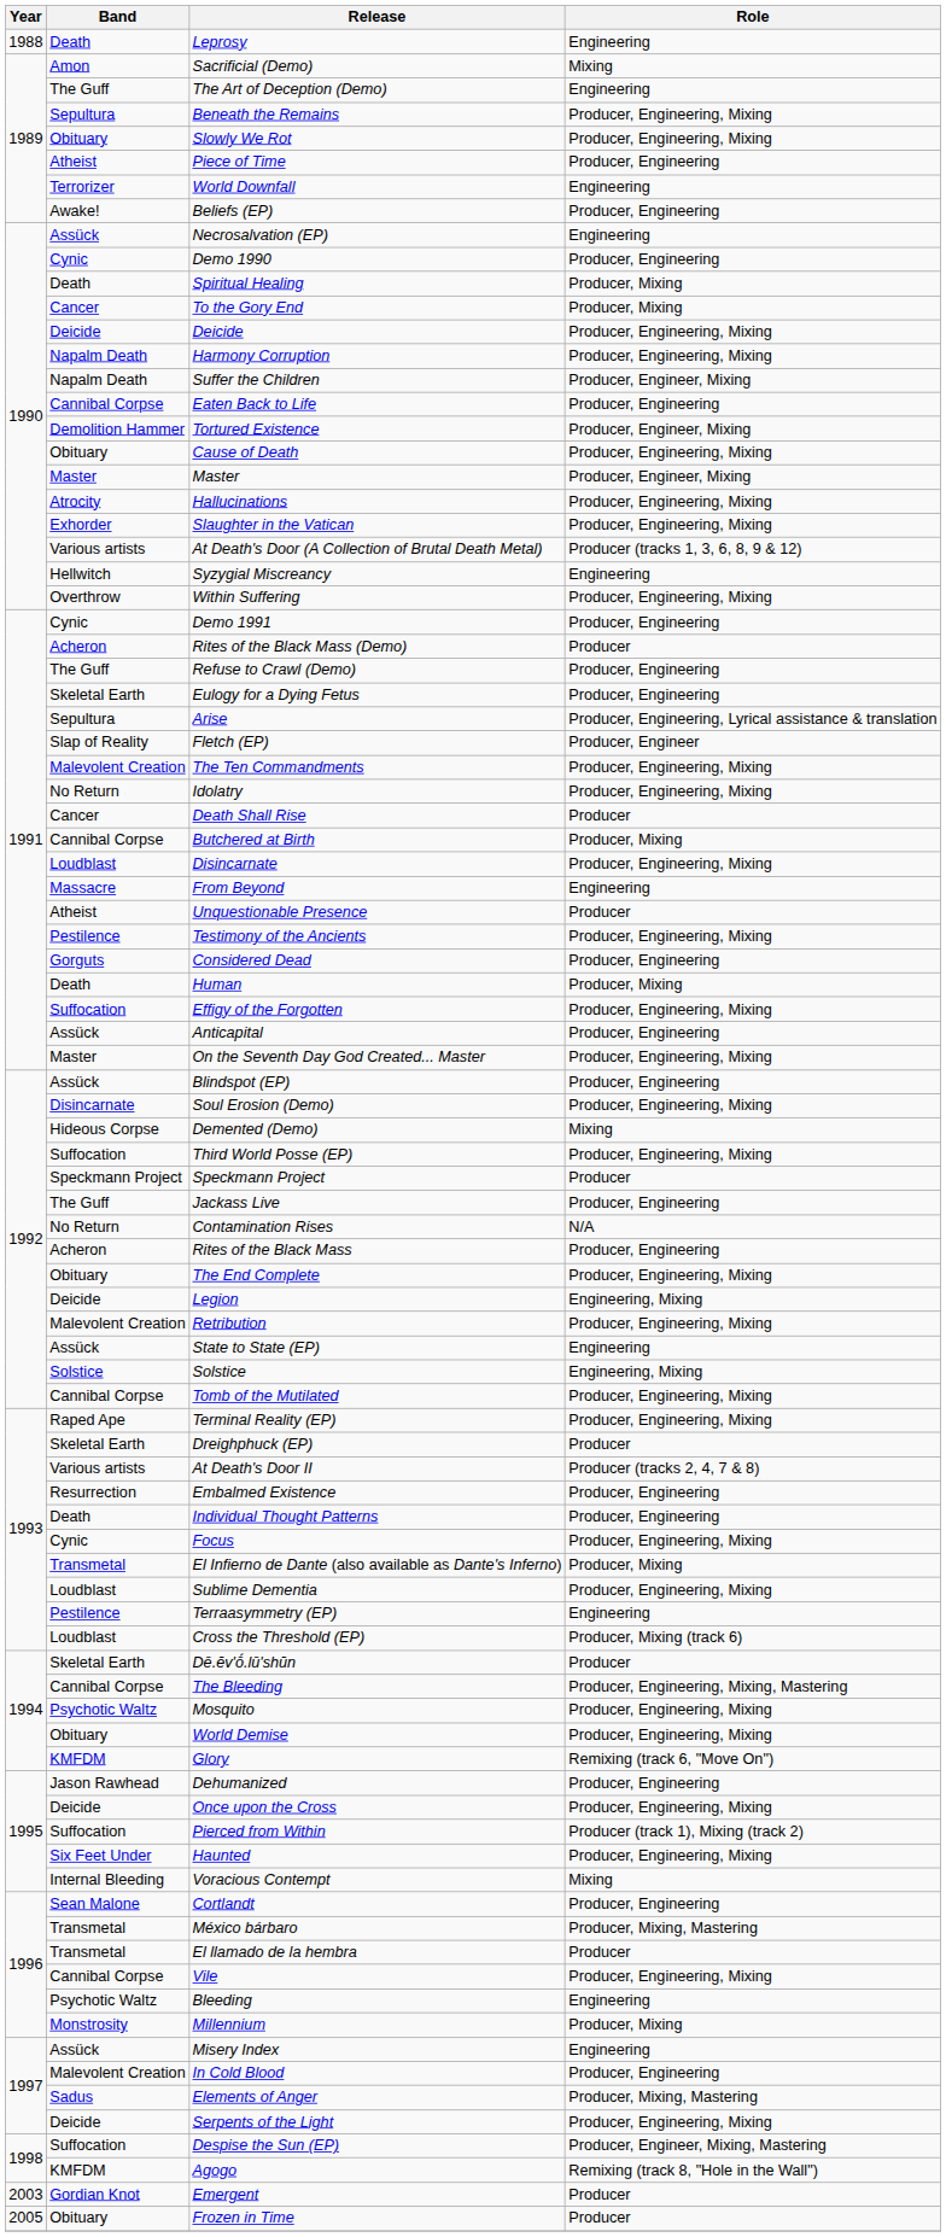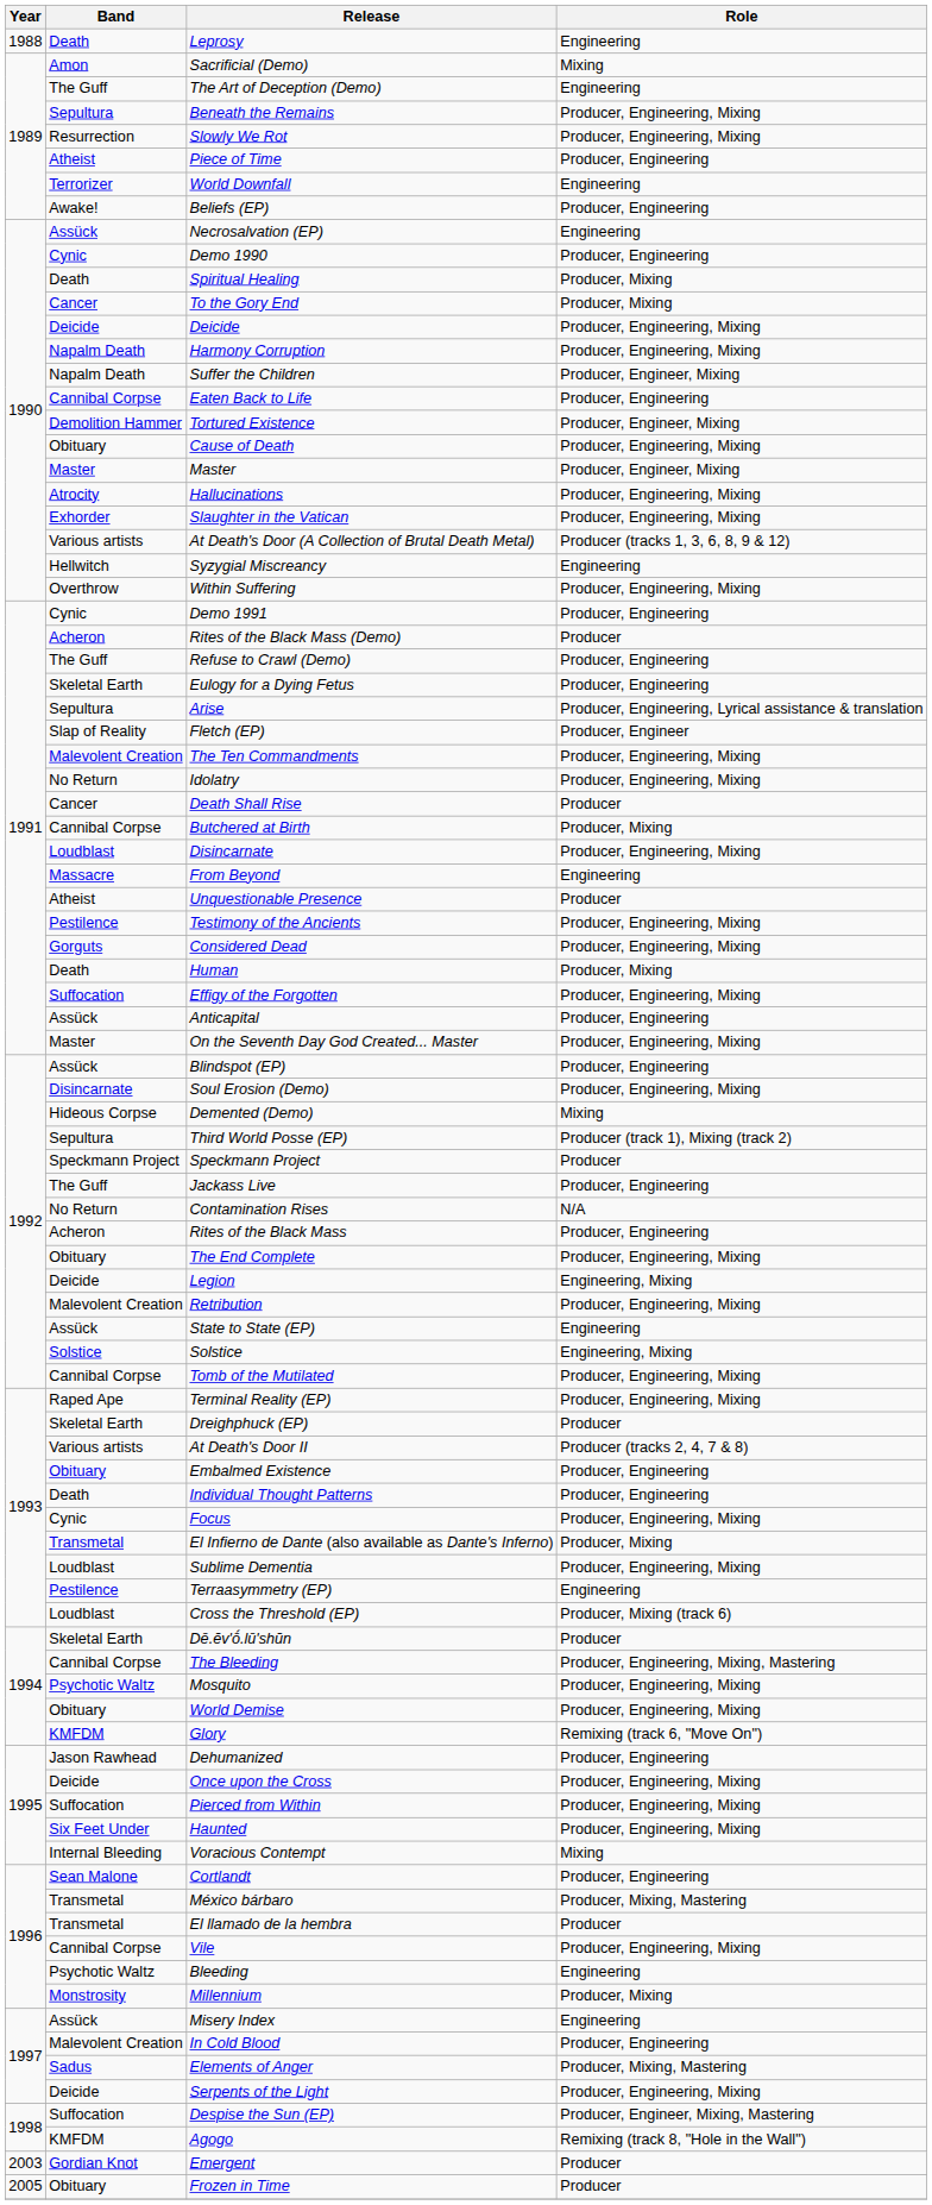 <table class="wikitable sortable">
 <tr>
 <th>Year</th>
 <th>Band</th>
 <th>Release</th>
 <th>Role</th>
 </tr>
 <tr>
 <td>1988</td>
 <td><a href='#'>Death</a></td>
 <td><a href='#'><em>Leprosy</em></a></td>
 <td>Engineering</td>
 </tr>
 <tr>
 <td rowspan=7>1989</td>
 <td><a href='#'>Amon</a></td>
 <td><em>Sacrificial (Demo)</em></td>
 <td>Mixing</td>
 </tr>
 <tr>
 <td>The Guff</td>
 <td><em>The Art of Deception (Demo)</em></td>
 <td>Engineering</td>
 </tr>
 <tr>
 <td><a href='#'>Sepultura</a></td>
 <td><em><a href='#'>Beneath the Remains</a></em></td>
 <td>Producer, Engineering, Mixing</td>
 </tr>
 <tr>
-<td><a href='#'>Obituary</a></td>
+<td>Resurrection</td>
 <td><em><a href='#'>Slowly We Rot</a></em></td>
 <td>Producer, Engineering, Mixing</td>
 </tr>
 <tr>
 <td><a href='#'>Atheist</a></td>
 <td><em><a href='#'>Piece of Time</a></em></td>
 <td>Producer, Engineering</td>
 </tr>
 <tr>
 <td><a href='#'>Terrorizer</a></td>
 <td><em><a href='#'>World Downfall</a></em></td>
 <td>Engineering</td>
 </tr>
 <tr>
 <td>Awake!</td>
 <td><em>Beliefs (EP)</em></td>
 <td>Producer, Engineering</td>
 </tr>
 <tr>
 <td rowspan=16>1990</td>
 <td><a href='#'>Assück</a></td>
 <td><em>Necrosalvation (EP)</em></td>
 <td>Engineering</td>
 </tr>
 <tr>
 <td><a href='#'>Cynic</a></td>
 <td><em>Demo 1990</em></td>
 <td>Producer, Engineering</td>
 </tr>
 <tr>
 <td>Death</td>
 <td><a href='#'><em>Spiritual Healing</em></a></td>
 <td>Producer, Mixing</td>
 </tr>
 <tr>
 <td><a href='#'>Cancer</a></td>
 <td><em><a href='#'>To the Gory End</a></em></td>
 <td>Producer, Mixing</td>
 </tr>
 <tr>
 <td><a href='#'>Deicide</a></td>
 <td><em><a href='#'>Deicide</a></em></td>
 <td>Producer, Engineering, Mixing</td>
 </tr>
 <tr>
 <td><a href='#'>Napalm Death</a></td>
 <td><em><a href='#'>Harmony Corruption</a></em></td>
 <td>Producer, Engineering, Mixing</td>
 </tr>
 <tr>
 <td>Napalm Death</td>
 <td><em>Suffer the Children</em></td>
 <td>Producer, Engineer, Mixing</td>
 </tr>
 <tr>
 <td><a href='#'>Cannibal Corpse</a></td>
 <td><em><a href='#'>Eaten Back to Life</a></em></td>
 <td>Producer, Engineering</td>
 </tr>
 <tr>
 <td><a href='#'>Demolition Hammer</a></td>
 <td><em><a href='#'>Tortured Existence</a></em></td>
 <td>Producer, Engineer, Mixing</td>
 </tr>
 <tr>
 <td>Obituary</td>
 <td><em><a href='#'>Cause of Death</a></em></td>
 <td>Producer, Engineering, Mixing</td>
 </tr>
 <tr>
 <td><a href='#'>Master</a></td>
 <td><em>Master</em></td>
 <td>Producer, Engineer, Mixing</td>
 </tr>
 <tr>
 <td><a href='#'>Atrocity</a></td>
 <td><em><a href='#'>Hallucinations</a></em></td>
 <td>Producer, Engineering, Mixing</td>
 </tr>
 <tr>
 <td><a href='#'>Exhorder</a></td>
 <td><em><a href='#'>Slaughter in the Vatican</a></em></td>
 <td>Producer, Engineering, Mixing</td>
 </tr>
 <tr>
 <td>Various artists</td>
 <td><em>At Death's Door (A Collection of Brutal Death Metal)</em></td>
 <td>Producer (tracks 1, 3, 6, 8, 9 & 12)</td>
 </tr>
 <tr>
 <td>Hellwitch</td>
 <td><em>Syzygial Miscreancy</em></td>
 <td>Engineering</td>
 </tr>
 <tr>
 <td>Overthrow</td>
 <td><em>Within Suffering</em></td>
 <td>Producer, Engineering, Mixing</td>
 </tr>
 <tr>
 <td rowspan=19>1991</td>
 <td>Cynic</td>
 <td><em>Demo 1991</em></td>
 <td>Producer, Engineering</td>
 </tr>
 <tr>
 <td><a href='#'>Acheron</a></td>
 <td><em>Rites of the Black Mass (Demo)</em></td>
 <td>Producer</td>
 </tr>
 <tr>
 <td>The Guff</td>
 <td><em>Refuse to Crawl (Demo)</em></td>
 <td>Producer, Engineering</td>
 </tr>
 <tr>
 <td>Skeletal Earth</td>
 <td><em>Eulogy for a Dying Fetus</em></td>
 <td>Producer, Engineering</td>
 </tr>
 <tr>
 <td>Sepultura</td>
 <td><em><a href='#'>Arise</a></em></td>
 <td>Producer, Engineering, Lyrical assistance & translation</td>
 </tr>
 <tr>
 <td>Slap of Reality</td>
 <td><em>Fletch (EP)</em></td>
 <td>Producer, Engineer</td>
 </tr>
 <tr>
 <td><a href='#'>Malevolent Creation</a></td>
 <td><em><a href='#'>The Ten Commandments</a></em></td>
 <td>Producer, Engineering, Mixing</td>
 </tr>
 <tr>
 <td>No Return</td>
 <td><em>Idolatry</em></td>
 <td>Producer, Engineering, Mixing</td>
 </tr>
 <tr>
 <td>Cancer</td>
 <td><em><a href='#'>Death Shall Rise</a></em></td>
 <td>Producer</td>
 </tr>
 <tr>
 <td>Cannibal Corpse</td>
 <td><em><a href='#'>Butchered at Birth</a></em></td>
 <td>Producer, Mixing</td>
 </tr>
 <tr>
 <td><a href='#'>Loudblast</a></td>
 <td><em><a href='#'>Disincarnate</a></em></td>
 <td>Producer, Engineering, Mixing</td>
 </tr>
 <tr>
 <td><a href='#'>Massacre</a></td>
 <td><em><a href='#'>From Beyond</a></em></td>
 <td>Engineering</td>
 </tr>
 <tr>
 <td>Atheist</td>
 <td><em><a href='#'>Unquestionable Presence</a></em></td>
 <td>Producer</td>
 </tr>
 <tr>
 <td><a href='#'>Pestilence</a></td>
 <td><em><a href='#'>Testimony of the Ancients</a></em></td>
 <td>Producer, Engineering, Mixing</td>
 </tr>
 <tr>
 <td><a href='#'>Gorguts</a></td>
 <td><em><a href='#'>Considered Dead</a></em></td>
-<td>Producer, Engineering</td>
+<td>Producer, Engineering, Mixing</td>
 </tr>
 <tr>
 <td>Death</td>
 <td><a href='#'><em>Human</em></a></td>
 <td>Producer, Mixing</td>
 </tr>
 <tr>
 <td><a href='#'>Suffocation</a></td>
 <td><em><a href='#'>Effigy of the Forgotten</a></em></td>
 <td>Producer, Engineering, Mixing</td>
 </tr>
 <tr>
 <td>Assück</td>
 <td><em>Anticapital</em></td>
 <td>Producer, Engineering</td>
 </tr>
 <tr>
 <td>Master</td>
 <td><em>On the Seventh Day God Created... Master</em></td>
 <td>Producer, Engineering, Mixing</td>
 </tr>
 <tr>
 <td rowspan=14>1992</td>
 <td>Assück</td>
 <td><em>Blindspot (EP)</em></td>
 <td>Producer, Engineering</td>
 </tr>
 <tr>
 <td><a href='#'>Disincarnate</a></td>
 <td><em>Soul Erosion (Demo)</em></td>
 <td>Producer, Engineering, Mixing</td>
 </tr>
 <tr>
 <td>Hideous Corpse</td>
 <td><em>Demented (Demo)</em></td>
 <td>Mixing</td>
 </tr>
 <tr>
-<td>Suffocation</td>
+<td>Sepultura</td>
 <td><em>Third World Posse (EP)</em></td>
-<td>Producer, Engineering, Mixing</td>
+<td>Producer (track 1), Mixing (track 2)</td>
 </tr>
 <tr>
 <td>Speckmann Project</td>
 <td><em>Speckmann Project</em></td>
 <td>Producer</td>
 </tr>
 <tr>
 <td>The Guff</td>
 <td><em>Jackass Live</em></td>
 <td>Producer, Engineering</td>
 </tr>
 <tr>
 <td>No Return</td>
 <td><em>Contamination Rises</em></td>
 <td>N/A</td>
 </tr>
 <tr>
 <td>Acheron</td>
 <td><em>Rites of the Black Mass</em></td>
 <td>Producer, Engineering</td>
 </tr>
 <tr>
 <td>Obituary</td>
 <td><em><a href='#'>The End Complete</a></em></td>
 <td>Producer, Engineering, Mixing</td>
 </tr>
 <tr>
 <td>Deicide</td>
 <td><em><a href='#'>Legion</a></em></td>
 <td>Engineering, Mixing</td>
 </tr>
 <tr>
 <td>Malevolent Creation</td>
 <td><em><a href='#'>Retribution</a></em></td>
 <td>Producer, Engineering, Mixing</td>
 </tr>
 <tr>
 <td>Assück</td>
 <td><em>State to State (EP)</em></td>
 <td>Engineering</td>
 </tr>
 <tr>
 <td><a href='#'>Solstice</a></td>
 <td><em>Solstice</em></td>
 <td>Engineering, Mixing</td>
 </tr>
 <tr>
 <td>Cannibal Corpse</td>
 <td><em><a href='#'>Tomb of the Mutilated</a></em></td>
 <td>Producer, Engineering, Mixing</td>
 </tr>
 <tr>
 <td rowspan=10>1993</td>
 <td>Raped Ape</td>
 <td><em>Terminal Reality (EP)</em></td>
 <td>Producer, Engineering, Mixing</td>
 </tr>
 <tr>
 <td>Skeletal Earth</td>
 <td><em>Dreighphuck (EP)</em></td>
 <td>Producer</td>
 </tr>
 <tr>
 <td>Various artists</td>
 <td><em>At Death's Door II</em></td>
 <td>Producer (tracks 2, 4, 7 & 8)</td>
 </tr>
 <tr>
-<td>Resurrection</td>
+<td><a href='#'>Obituary</a></td>
 <td><em>Embalmed Existence</em></td>
 <td>Producer, Engineering</td>
 </tr>
 <tr>
 <td>Death</td>
 <td><em><a href='#'>Individual Thought Patterns</a></em></td>
 <td>Producer, Engineering</td>
 </tr>
 <tr>
 <td>Cynic</td>
 <td><em><a href='#'>Focus</a></em></td>
 <td>Producer, Engineering, Mixing</td>
 </tr>
 <tr>
 <td><a href='#'>Transmetal</a></td>
 <td><em>El Infierno de Dante</em> (also available as <em>Dante's Inferno</em>)</td>
 <td>Producer, Mixing</td>
 </tr>
 <tr>
 <td>Loudblast</td>
 <td><em>Sublime Dementia</em></td>
 <td>Producer, Engineering, Mixing</td>
 </tr>
 <tr>
 <td><a href='#'>Pestilence</a></td>
 <td><em>Terraasymmetry (EP)</em></td>
 <td>Engineering</td>
 </tr>
 <tr>
 <td>Loudblast</td>
 <td><em>Cross the Threshold (EP)</em></td>
 <td>Producer, Mixing (track 6)</td>
 </tr>
 <tr>
 <td rowspan=5>1994</td>
 <td>Skeletal Earth</td>
 <td><em>Dē.ĕv'ṓ.lū'shŭn</em></td>
 <td>Producer</td>
 </tr>
 <tr>
 <td>Cannibal Corpse</td>
 <td><em><a href='#'>The Bleeding</a></em></td>
 <td>Producer, Engineering, Mixing, Mastering</td>
 </tr>
 <tr>
 <td><a href='#'>Psychotic Waltz</a></td>
 <td><em>Mosquito</em></td>
 <td>Producer, Engineering, Mixing</td>
 </tr>
 <tr>
 <td>Obituary</td>
 <td><em><a href='#'>World Demise</a></em></td>
 <td>Producer, Engineering, Mixing</td>
 </tr>
 <tr>
 <td><a href='#'>KMFDM</a></td>
 <td><em><a href='#'>Glory</a></em></td>
 <td>Remixing (track 6, "Move On")</td>
 </tr>
 <tr>
 <td rowspan=5>1995</td>
 <td>Jason Rawhead</td>
 <td><em>Dehumanized</em></td>
 <td>Producer, Engineering</td>
 </tr>
 <tr>
 <td>Deicide</td>
 <td><em><a href='#'>Once upon the Cross</a></em></td>
 <td>Producer, Engineering, Mixing</td>
 </tr>
 <tr>
 <td>Suffocation</td>
 <td><em><a href='#'>Pierced from Within</a></em></td>
-<td>Producer (track 1), Mixing (track 2)</td>
+<td>Producer, Engineering, Mixing</td>
 </tr>
 <tr>
 <td><a href='#'>Six Feet Under</a></td>
 <td><em><a href='#'>Haunted</a></em></td>
 <td>Producer, Engineering, Mixing</td>
 </tr>
 <tr>
 <td>Internal Bleeding</td>
 <td><em>Voracious Contempt</em></td>
 <td>Mixing</td>
 </tr>
 <tr>
 <td rowspan=6>1996</td>
 <td><a href='#'>Sean Malone</a></td>
 <td><em><a href='#'>Cortlandt</a></em></td>
 <td>Producer, Engineering</td>
 </tr>
 <tr>
 <td>Transmetal</td>
 <td><em>México bárbaro</em></td>
 <td>Producer, Mixing, Mastering</td>
 </tr>
 <tr>
 <td>Transmetal</td>
 <td><em>El llamado de la hembra</em></td>
 <td>Producer</td>
 </tr>
 <tr>
 <td>Cannibal Corpse</td>
 <td><em><a href='#'>Vile</a></em></td>
 <td>Producer, Engineering, Mixing</td>
 </tr>
 <tr>
 <td>Psychotic Waltz</td>
 <td><em>Bleeding</em></td>
 <td>Engineering</td>
 </tr>
 <tr>
 <td><a href='#'>Monstrosity</a></td>
 <td><em><a href='#'>Millennium</a></em></td>
 <td>Producer, Mixing</td>
 </tr>
 <tr>
 <td rowspan=4>1997</td>
 <td>Assück</td>
 <td><em>Misery Index</em></td>
 <td>Engineering</td>
 </tr>
 <tr>
 <td>Malevolent Creation</td>
 <td><em><a href='#'>In Cold Blood</a></em></td>
 <td>Producer, Engineering</td>
 </tr>
 <tr>
 <td><a href='#'>Sadus</a></td>
 <td><em><a href='#'>Elements of Anger</a></em></td>
 <td>Producer, Mixing, Mastering</td>
 </tr>
 <tr>
 <td>Deicide</td>
 <td><em><a href='#'>Serpents of the Light</a></em></td>
 <td>Producer, Engineering, Mixing</td>
 </tr>
 <tr>
 <td rowspan=2>1998</td>
 <td>Suffocation</td>
 <td><em><a href='#'>Despise the Sun (EP)</a></em></td>
 <td>Producer, Engineer, Mixing, Mastering</td>
 </tr>
 <tr>
 <td>KMFDM</td>
 <td><em><a href='#'>Agogo</a></em></td>
 <td>Remixing (track 8, "Hole in the Wall")</td>
 </tr>
 <tr>
 <td>2003</td>
 <td><a href='#'>Gordian Knot</a></td>
 <td><em><a href='#'>Emergent</a></em></td>
 <td>Producer</td>
 </tr>
 <tr>
 <td>2005</td>
 <td>Obituary</td>
 <td><em><a href='#'>Frozen in Time</a></em></td>
 <td>Producer</td>
 </tr>
 <tr>
 </tr>
 </table>
